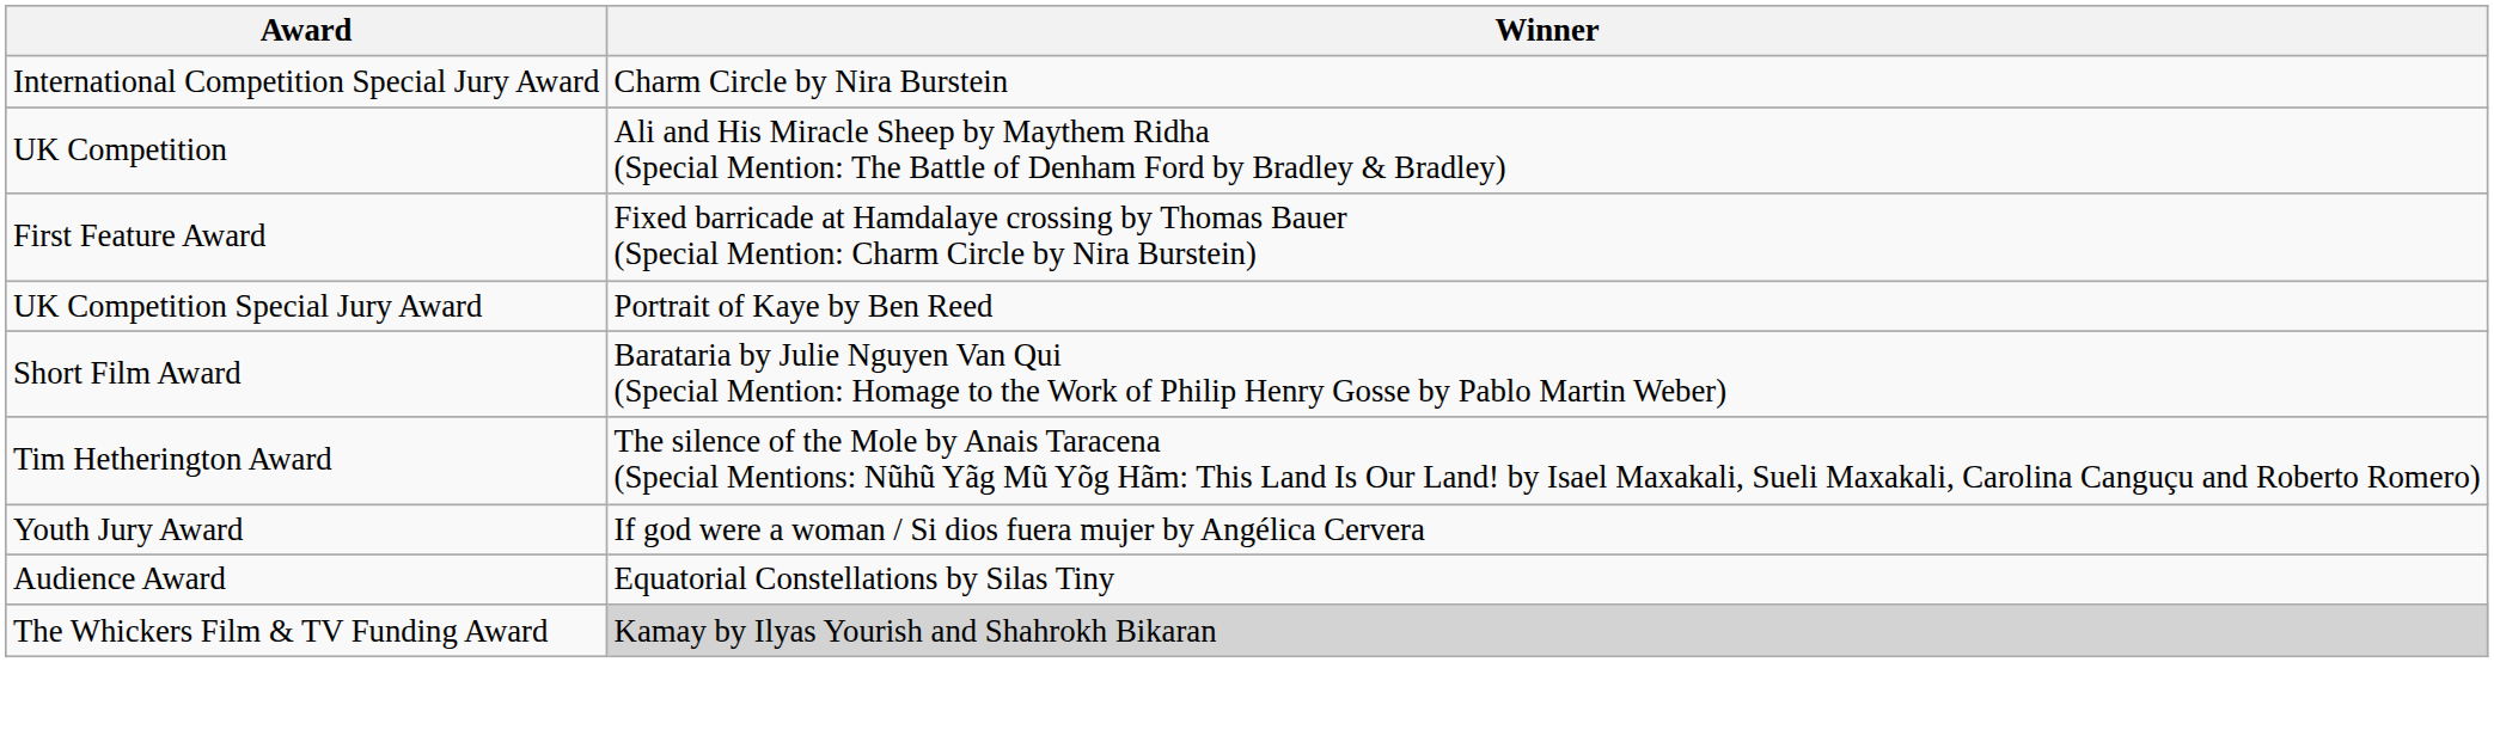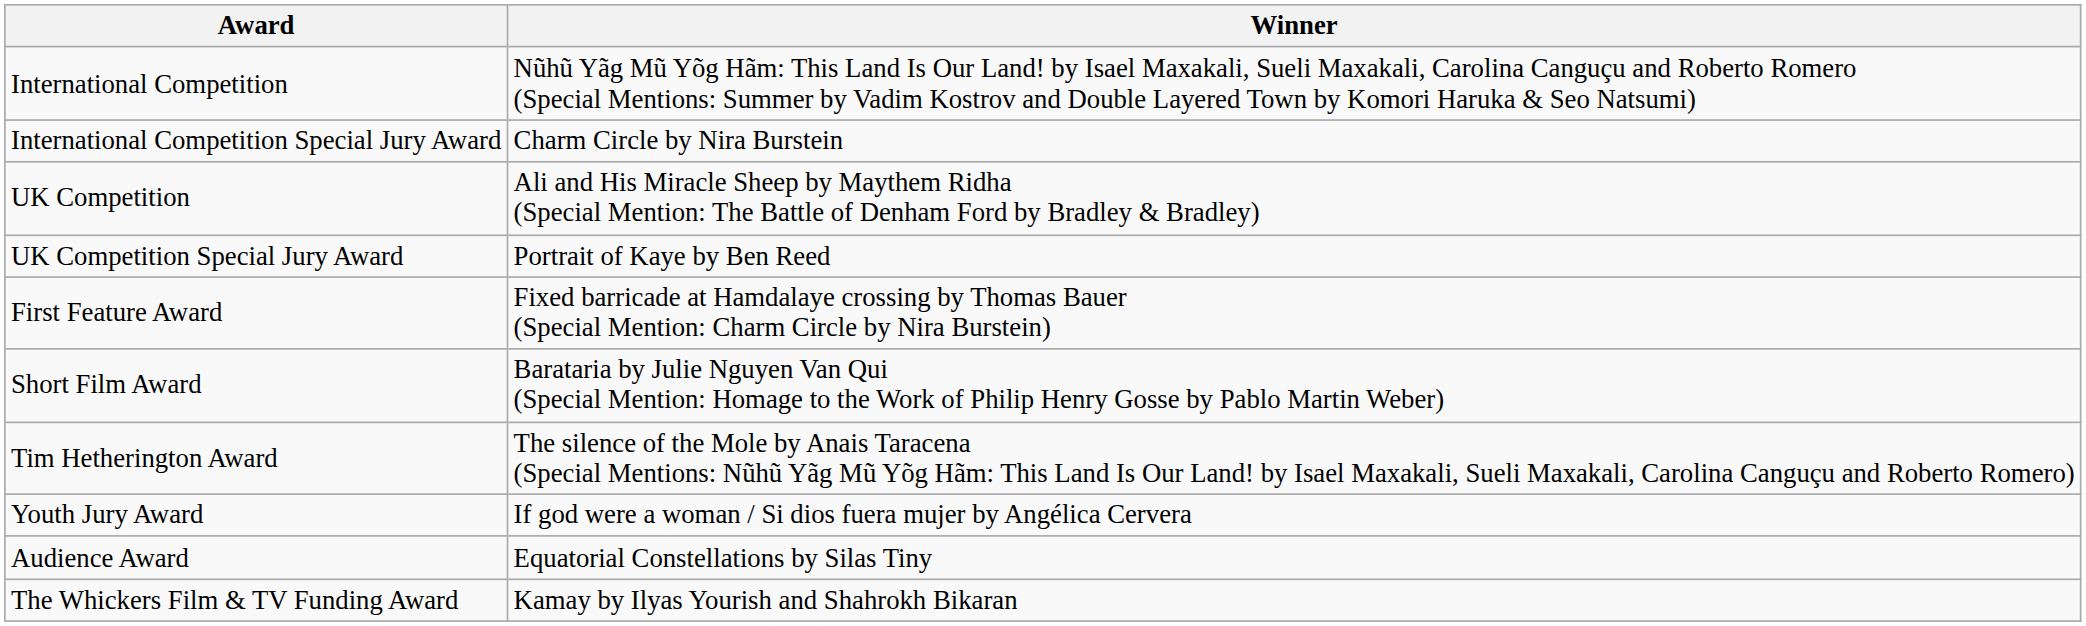 <table class="wikitable">
 <tr>
 <th>Award</th>
 <th>Winner</th>
+</tr>
+<tr>
+<td>International Competition</td>
+<td>Nũhũ Yãg Mũ Yõg Hãm: This Land Is Our Land! by Isael Maxakali, Sueli Maxakali, Carolina Canguçu and Roberto Romero<br>(Special Mentions: Summer by Vadim Kostrov and Double Layered Town by Komori Haruka & Seo Natsumi)</td>
 </tr>
 <tr>
 <td>International Competition Special Jury Award</td>
 <td>Charm Circle by Nira Burstein</td>
 </tr>
 <tr>
 <td>UK Competition</td>
 <td>Ali and His Miracle Sheep by Maythem Ridha<br>(Special Mention: The Battle of Denham Ford by Bradley & Bradley)</td>
 </tr>
 <tr>
+<td>UK Competition Special Jury Award</td>
+<td>Portrait of Kaye by Ben Reed</td>
+</tr>
+<tr>
 <td>First Feature Award</td>
 <td>Fixed barricade at Hamdalaye crossing by Thomas Bauer<br>(Special Mention: Charm Circle by Nira Burstein)</td>
-</tr>
-<tr>
-<td>UK Competition Special Jury Award</td>
-<td>Portrait of Kaye by Ben Reed</td>
 </tr>
 <tr>
 <td>Short Film Award</td>
 <td>Barataria by Julie Nguyen Van Qui<br>(Special Mention: Homage to the Work of Philip Henry Gosse by Pablo Martin Weber)</td>
 </tr>
 <tr>
 <td>Tim Hetherington Award</td>
 <td>The silence of the Mole by Anais Taracena<br>(Special Mentions: Nũhũ Yãg Mũ Yõg Hãm: This Land Is Our Land! by Isael Maxakali, Sueli Maxakali, Carolina Canguçu and Roberto Romero)</td>
 </tr>
 <tr>
 <td>Youth Jury Award</td>
 <td>If god were a woman / Si dios fuera mujer by Angélica Cervera</td>
 </tr>
 <tr>
 <td>Audience Award</td>
 <td>Equatorial Constellations by Silas Tiny</td>
 </tr>
 <tr>
 <td>The Whickers Film & TV Funding Award</td>
-<td style="background: lightgrey;">Kamay by Ilyas Yourish and Shahrokh Bikaran</td>
+<td>Kamay by Ilyas Yourish and Shahrokh Bikaran</td>
 </tr>
 </table>
